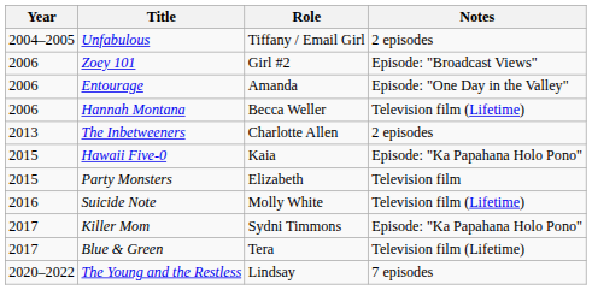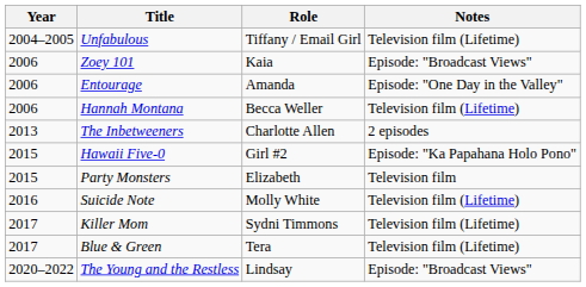 <table class="wikitable sortable">
 <tr>
 <th>Year</th>
 <th>Title</th>
 <th>Role</th>
 <th class="unsortable">Notes</th>
 </tr>
 <tr>
 <td>2004–2005</td>
 <td><em><a href='#'>Unfabulous</a></em></td>
 <td>Tiffany / Email Girl</td>
-<td>2 episodes</td>
+<td>Television film (Lifetime)</td>
 </tr>
 <tr>
 <td>2006</td>
 <td><em><a href='#'>Zoey 101</a></em></td>
-<td>Girl #2</td>
+<td>Kaia</td>
 <td>Episode: "Broadcast Views"</td>
 </tr>
 <tr>
 <td>2006</td>
 <td><em><a href='#'>Entourage</a></em></td>
 <td>Amanda</td>
 <td>Episode: "One Day in the Valley"</td>
 </tr>
 <tr>
 <td>2006</td>
 <td><em><a href='#'>Hannah Montana</a></em></td>
 <td>Becca Weller</td>
 <td>Television film (<a href='#'>Lifetime</a>)</td>
 </tr>
 <tr>
 <td>2013</td>
 <td><em><a href='#'>The Inbetweeners</a></em></td>
 <td>Charlotte Allen</td>
 <td>2 episodes</td>
 </tr>
 <tr>
 <td>2015</td>
 <td><em><a href='#'>Hawaii Five-0</a></em></td>
-<td>Kaia</td>
+<td>Girl #2</td>
 <td>Episode: "Ka Papahana Holo Pono"</td>
 </tr>
 <tr>
 <td>2015</td>
 <td><em>Party Monsters</em></td>
 <td>Elizabeth</td>
 <td>Television film</td>
 </tr>
 <tr>
 <td>2016</td>
 <td><em>Suicide Note</em></td>
 <td>Molly White</td>
 <td>Television film (<a href='#'>Lifetime</a>)</td>
 </tr>
 <tr>
 <td>2017</td>
 <td><em>Killer Mom</em></td>
 <td>Sydni Timmons</td>
-<td>Episode: "Ka Papahana Holo Pono"</td>
+<td>Television film (Lifetime)</td>
 </tr>
 <tr>
 <td>2017</td>
 <td><em>Blue & Green</em></td>
 <td>Tera</td>
 <td>Television film (Lifetime)</td>
 </tr>
 <tr>
 <td>2020–2022</td>
 <td><em><a href='#'>The Young and the Restless</a></em></td>
 <td>Lindsay</td>
-<td>7 episodes</td>
+<td>Episode: "Broadcast Views"</td>
 </tr>
 </table>
